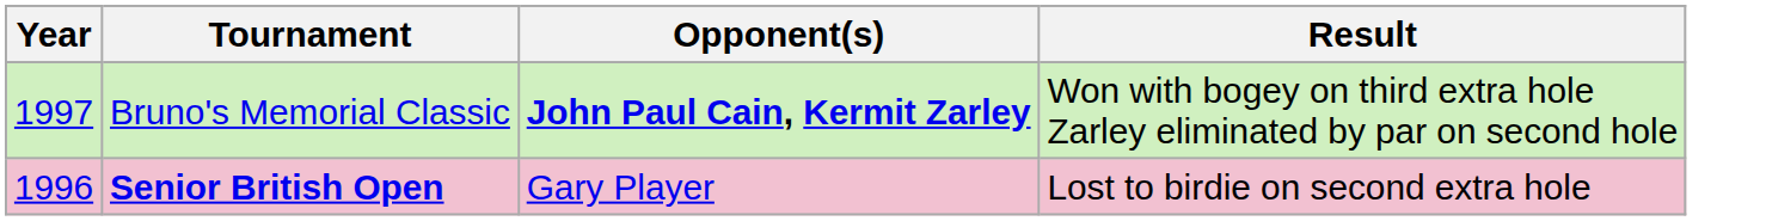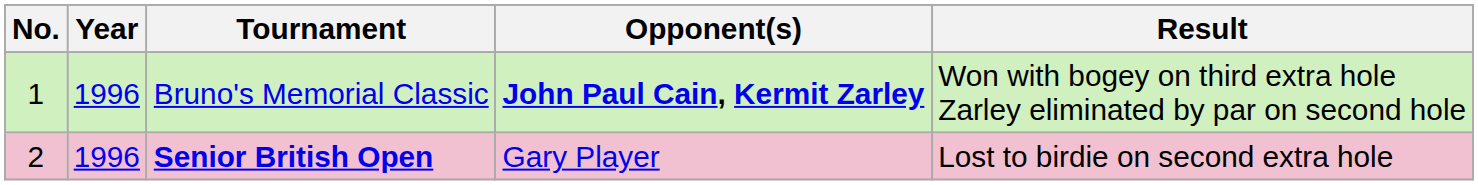 <table class="wikitable" style="font-size:95%;">
 <tr>
+<th>No.</th>
 <th>Year</th>
 <th>Tournament</th>
 <th>Opponent(s)</th>
 <th>Result</th>
 </tr>
 <tr style="background:#D0F0C0;">
-<td><a href='#'>1997</a></td>
+<td align=center>1</td>
+<td><a href='#'>1996</a></td>
 <td><a href='#'>Bruno's Memorial Classic</a></td>
 <td><strong> <a href='#'>John Paul Cain</a>,  <a href='#'>Kermit Zarley</a></strong></td>
 <td>Won with bogey on third extra hole<br>Zarley eliminated by par on second hole</td>
 </tr>
 <tr style="background:#F2C1D1;">
+<td align=center>2</td>
 <td><a href='#'>1996</a></td>
 <td><strong><a href='#'>Senior British Open</a></strong></td>
 <td> <a href='#'>Gary Player</a></td>
 <td>Lost to birdie on second extra hole</td>
 </tr>
 </table>
